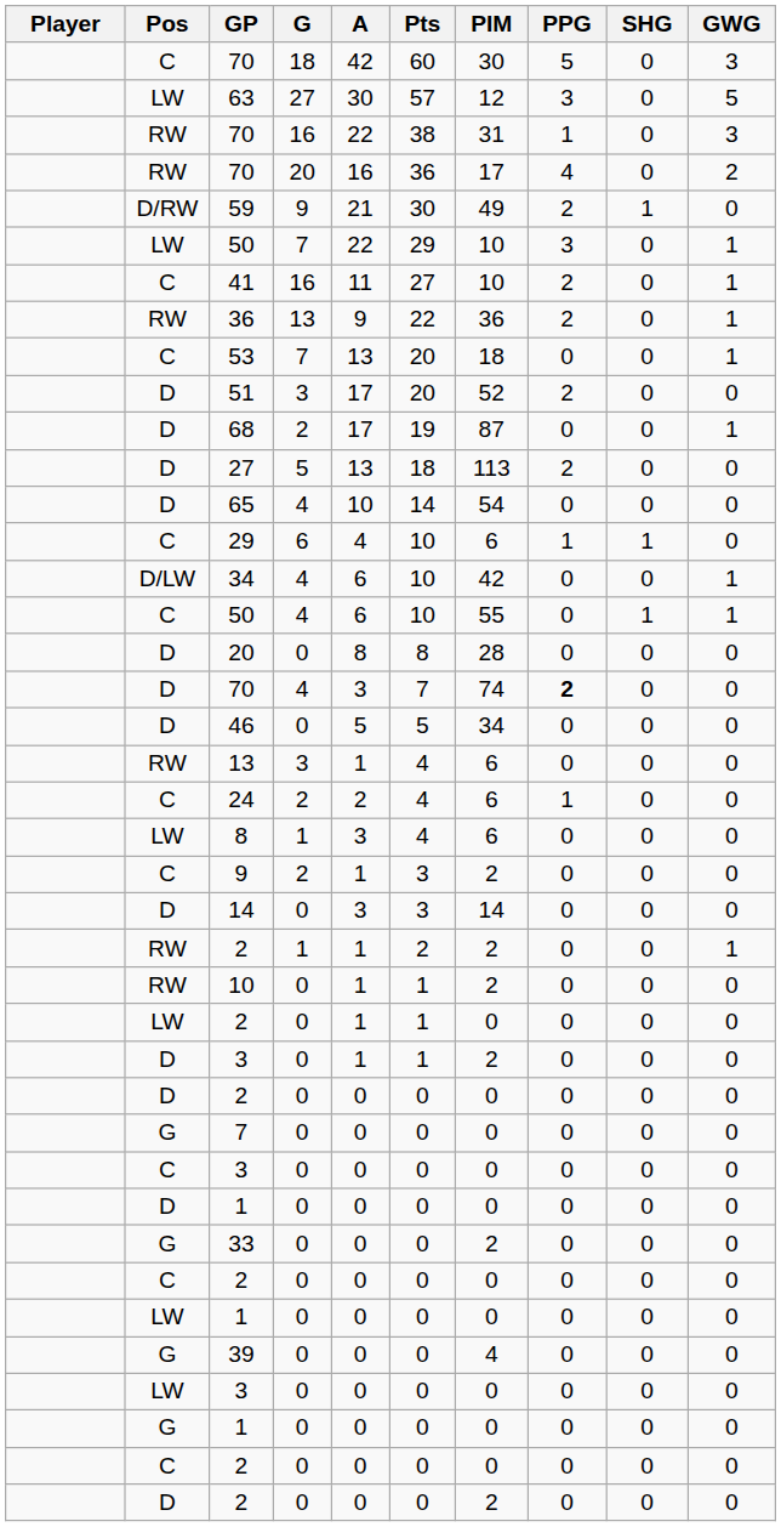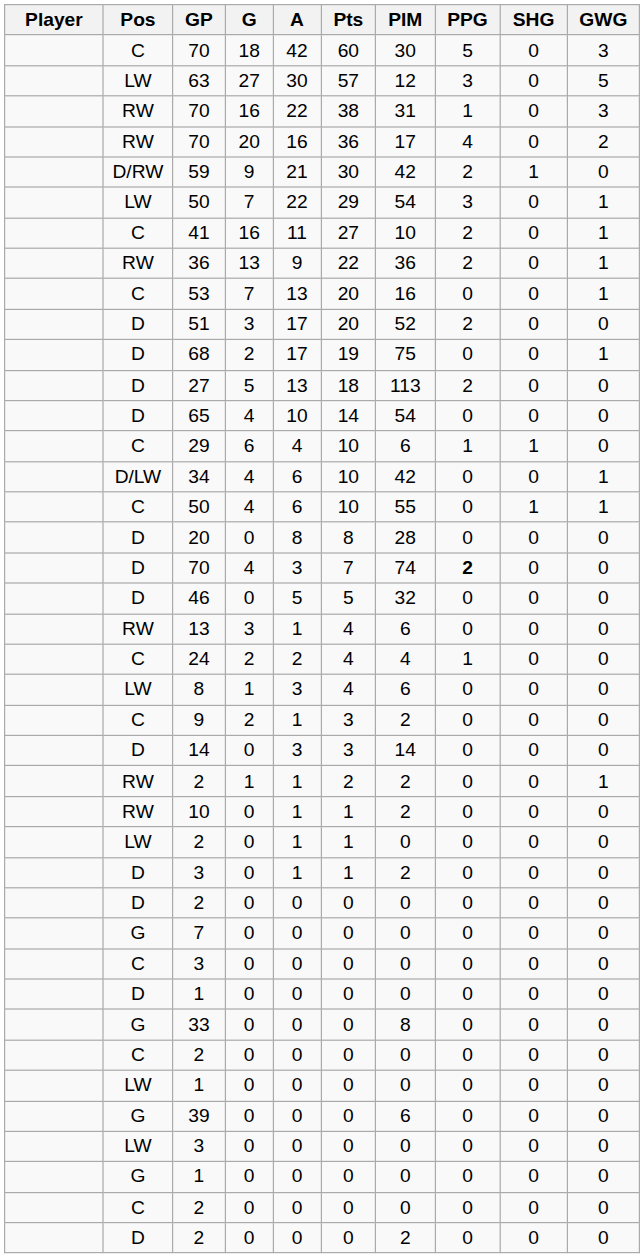 <table class="wikitable sortable" width="60%">
 <tr ALIGN="center">
 <th bgcolor="#DDDDFF" width="10%">Player</th>
 <th bgcolor="#DDDDFF" width="3%" title="Position">Pos</th>
 <th bgcolor="#DDDDFF" width="5%" title="Games played">GP</th>
 <th bgcolor="#DDDDFF" width="5%" title="Goals">G</th>
 <th bgcolor="#DDDDFF" width="5%" title="Assists">A</th>
 <th bgcolor="#DDDDFF" width="5%" title="Points">Pts</th>
 <th bgcolor="#DDDDFF" width="5%" title="Penalties in Minutes">PIM</th>
 <th bgcolor="#DDDDFF" width="5%" title="Power play goals">PPG</th>
 <th bgcolor="#DDDDFF" width="5%" title="Short-handed goals">SHG</th>
 <th bgcolor="#DDDDFF" width="5%" title="Game-winning goals">GWG</th>
 </tr>
 <tr align="center">
 <td align="right"></td>
 <td>C</td>
 <td>70</td>
 <td>18</td>
 <td>42</td>
 <td>60</td>
 <td>30</td>
 <td>5</td>
 <td>0</td>
 <td>3</td>
 </tr>
 <tr align="center">
 <td align="right"></td>
 <td>LW</td>
 <td>63</td>
 <td>27</td>
 <td>30</td>
 <td>57</td>
 <td>12</td>
 <td>3</td>
 <td>0</td>
 <td>5</td>
 </tr>
 <tr align="center">
 <td align="right"></td>
 <td>RW</td>
 <td>70</td>
 <td>16</td>
 <td>22</td>
 <td>38</td>
 <td>31</td>
 <td>1</td>
 <td>0</td>
 <td>3</td>
 </tr>
 <tr align="center">
 <td align="right"></td>
 <td>RW</td>
 <td>70</td>
 <td>20</td>
 <td>16</td>
 <td>36</td>
 <td>17</td>
 <td>4</td>
 <td>0</td>
 <td>2</td>
 </tr>
 <tr align="center">
 <td align="right"></td>
 <td>D/RW</td>
 <td>59</td>
 <td>9</td>
 <td>21</td>
 <td>30</td>
-<td>49</td>
+<td>42</td>
 <td>2</td>
 <td>1</td>
 <td>0</td>
 </tr>
 <tr align="center">
 <td align="right"></td>
 <td>LW</td>
 <td>50</td>
 <td>7</td>
 <td>22</td>
 <td>29</td>
-<td>10</td>
+<td>54</td>
 <td>3</td>
 <td>0</td>
 <td>1</td>
 </tr>
 <tr align="center">
 <td align="right"></td>
 <td>C</td>
 <td>41</td>
 <td>16</td>
 <td>11</td>
 <td>27</td>
 <td>10</td>
 <td>2</td>
 <td>0</td>
 <td>1</td>
 </tr>
 <tr align="center">
 <td align="right"></td>
 <td>RW</td>
 <td>36</td>
 <td>13</td>
 <td>9</td>
 <td>22</td>
 <td>36</td>
 <td>2</td>
 <td>0</td>
 <td>1</td>
 </tr>
 <tr align="center">
 <td align="right"></td>
 <td>C</td>
 <td>53</td>
 <td>7</td>
 <td>13</td>
 <td>20</td>
-<td>18</td>
+<td>16</td>
 <td>0</td>
 <td>0</td>
 <td>1</td>
 </tr>
 <tr align="center">
 <td align="right"></td>
 <td>D</td>
 <td>51</td>
 <td>3</td>
 <td>17</td>
 <td>20</td>
 <td>52</td>
 <td>2</td>
 <td>0</td>
 <td>0</td>
 </tr>
 <tr align="center">
 <td align="right"></td>
 <td>D</td>
 <td>68</td>
 <td>2</td>
 <td>17</td>
 <td>19</td>
-<td>87</td>
+<td>75</td>
 <td>0</td>
 <td>0</td>
 <td>1</td>
 </tr>
 <tr align="center">
 <td align="right"></td>
 <td>D</td>
 <td>27</td>
 <td>5</td>
 <td>13</td>
 <td>18</td>
 <td>113</td>
 <td>2</td>
 <td>0</td>
 <td>0</td>
 </tr>
 <tr align="center">
 <td align="right"></td>
 <td>D</td>
 <td>65</td>
 <td>4</td>
 <td>10</td>
 <td>14</td>
 <td>54</td>
 <td>0</td>
 <td>0</td>
 <td>0</td>
 </tr>
 <tr align="center">
 <td align="right"></td>
 <td>C</td>
 <td>29</td>
 <td>6</td>
 <td>4</td>
 <td>10</td>
 <td>6</td>
 <td>1</td>
 <td>1</td>
 <td>0</td>
 </tr>
 <tr align="center">
 <td align="right"></td>
 <td>D/LW</td>
 <td>34</td>
 <td>4</td>
 <td>6</td>
 <td>10</td>
 <td>42</td>
 <td>0</td>
 <td>0</td>
 <td>1</td>
 </tr>
 <tr align="center">
 <td align="right"></td>
 <td>C</td>
 <td>50</td>
 <td>4</td>
 <td>6</td>
 <td>10</td>
 <td>55</td>
 <td>0</td>
 <td>1</td>
 <td>1</td>
 </tr>
 <tr align="center">
 <td align="right"></td>
 <td>D</td>
 <td>20</td>
 <td>0</td>
 <td>8</td>
 <td>8</td>
 <td>28</td>
 <td>0</td>
 <td>0</td>
 <td>0</td>
 </tr>
 <tr align="center">
 <td align="right"></td>
 <td>D</td>
 <td>70</td>
 <td>4</td>
 <td>3</td>
 <td>7</td>
 <td>74</td>
 <td><strong>2</strong></td>
 <td>0</td>
 <td>0</td>
 </tr>
 <tr align="center">
 <td align="right"></td>
 <td>D</td>
 <td>46</td>
 <td>0</td>
 <td>5</td>
 <td>5</td>
-<td>34</td>
+<td>32</td>
 <td>0</td>
 <td>0</td>
 <td>0</td>
 </tr>
 <tr align="center">
 <td align="right"></td>
 <td>RW</td>
 <td>13</td>
 <td>3</td>
 <td>1</td>
 <td>4</td>
 <td>6</td>
 <td>0</td>
 <td>0</td>
 <td>0</td>
 </tr>
 <tr align="center">
 <td align="right"></td>
 <td>C</td>
 <td>24</td>
 <td>2</td>
 <td>2</td>
 <td>4</td>
-<td>6</td>
+<td>4</td>
 <td>1</td>
 <td>0</td>
 <td>0</td>
 </tr>
 <tr align="center">
 <td align="right"></td>
 <td>LW</td>
 <td>8</td>
 <td>1</td>
 <td>3</td>
 <td>4</td>
 <td>6</td>
 <td>0</td>
 <td>0</td>
 <td>0</td>
 </tr>
 <tr align="center">
 <td align="right"></td>
 <td>C</td>
 <td>9</td>
 <td>2</td>
 <td>1</td>
 <td>3</td>
 <td>2</td>
 <td>0</td>
 <td>0</td>
 <td>0</td>
 </tr>
 <tr align="center">
 <td align="right"></td>
 <td>D</td>
 <td>14</td>
 <td>0</td>
 <td>3</td>
 <td>3</td>
 <td>14</td>
 <td>0</td>
 <td>0</td>
 <td>0</td>
 </tr>
 <tr align="center">
 <td align="right"></td>
 <td>RW</td>
 <td>2</td>
 <td>1</td>
 <td>1</td>
 <td>2</td>
 <td>2</td>
 <td>0</td>
 <td>0</td>
 <td>1</td>
 </tr>
 <tr align="center">
 <td align="right"></td>
 <td>RW</td>
 <td>10</td>
 <td>0</td>
 <td>1</td>
 <td>1</td>
 <td>2</td>
 <td>0</td>
 <td>0</td>
 <td>0</td>
 </tr>
 <tr align="center">
 <td align="right"></td>
 <td>LW</td>
 <td>2</td>
 <td>0</td>
 <td>1</td>
 <td>1</td>
 <td>0</td>
 <td>0</td>
 <td>0</td>
 <td>0</td>
 </tr>
 <tr align="center">
 <td align="right"></td>
 <td>D</td>
 <td>3</td>
 <td>0</td>
 <td>1</td>
 <td>1</td>
 <td>2</td>
 <td>0</td>
 <td>0</td>
 <td>0</td>
 </tr>
 <tr align="center">
 <td align="right"></td>
 <td>D</td>
 <td>2</td>
 <td>0</td>
 <td>0</td>
 <td>0</td>
 <td>0</td>
 <td>0</td>
 <td>0</td>
 <td>0</td>
 </tr>
 <tr align="center">
 <td align="right"></td>
 <td>G</td>
 <td>7</td>
 <td>0</td>
 <td>0</td>
 <td>0</td>
 <td>0</td>
 <td>0</td>
 <td>0</td>
 <td>0</td>
 </tr>
 <tr align="center">
 <td align="right"></td>
 <td>C</td>
 <td>3</td>
 <td>0</td>
 <td>0</td>
 <td>0</td>
 <td>0</td>
 <td>0</td>
 <td>0</td>
 <td>0</td>
 </tr>
 <tr align="center">
 <td align="right"></td>
 <td>D</td>
 <td>1</td>
 <td>0</td>
 <td>0</td>
 <td>0</td>
 <td>0</td>
 <td>0</td>
 <td>0</td>
 <td>0</td>
 </tr>
 <tr align="center">
 <td align="right"></td>
 <td>G</td>
 <td>33</td>
 <td>0</td>
 <td>0</td>
 <td>0</td>
-<td>2</td>
+<td>8</td>
 <td>0</td>
 <td>0</td>
 <td>0</td>
 </tr>
 <tr align="center">
 <td align="right"></td>
 <td>C</td>
 <td>2</td>
 <td>0</td>
 <td>0</td>
 <td>0</td>
 <td>0</td>
 <td>0</td>
 <td>0</td>
 <td>0</td>
 </tr>
 <tr align="center">
 <td align="right"></td>
 <td>LW</td>
 <td>1</td>
 <td>0</td>
 <td>0</td>
 <td>0</td>
 <td>0</td>
 <td>0</td>
 <td>0</td>
 <td>0</td>
 </tr>
 <tr align="center">
 <td align="right"></td>
 <td>G</td>
 <td>39</td>
 <td>0</td>
 <td>0</td>
 <td>0</td>
-<td>4</td>
+<td>6</td>
 <td>0</td>
 <td>0</td>
 <td>0</td>
 </tr>
 <tr align="center">
 <td align="right"></td>
 <td>LW</td>
 <td>3</td>
 <td>0</td>
 <td>0</td>
 <td>0</td>
 <td>0</td>
 <td>0</td>
 <td>0</td>
 <td>0</td>
 </tr>
 <tr align="center">
 <td align="right"></td>
 <td>G</td>
 <td>1</td>
 <td>0</td>
 <td>0</td>
 <td>0</td>
 <td>0</td>
 <td>0</td>
 <td>0</td>
 <td>0</td>
 </tr>
 <tr align="center">
 <td align="right"></td>
 <td>C</td>
 <td>2</td>
 <td>0</td>
 <td>0</td>
 <td>0</td>
 <td>0</td>
 <td>0</td>
 <td>0</td>
 <td>0</td>
 </tr>
 <tr align="center">
 <td align="right"></td>
 <td>D</td>
 <td>2</td>
 <td>0</td>
 <td>0</td>
 <td>0</td>
 <td>2</td>
 <td>0</td>
 <td>0</td>
 <td>0</td>
 </tr>
 </table>
